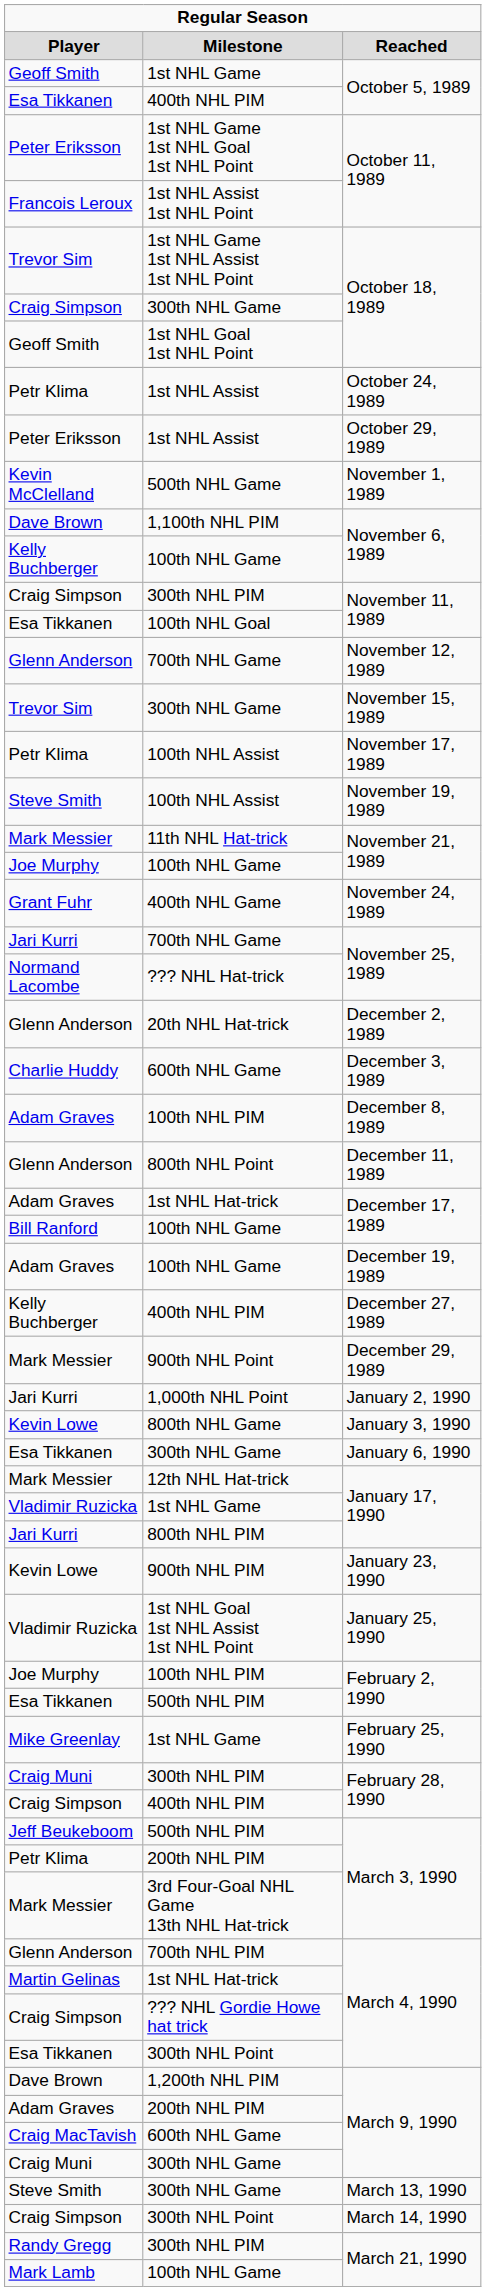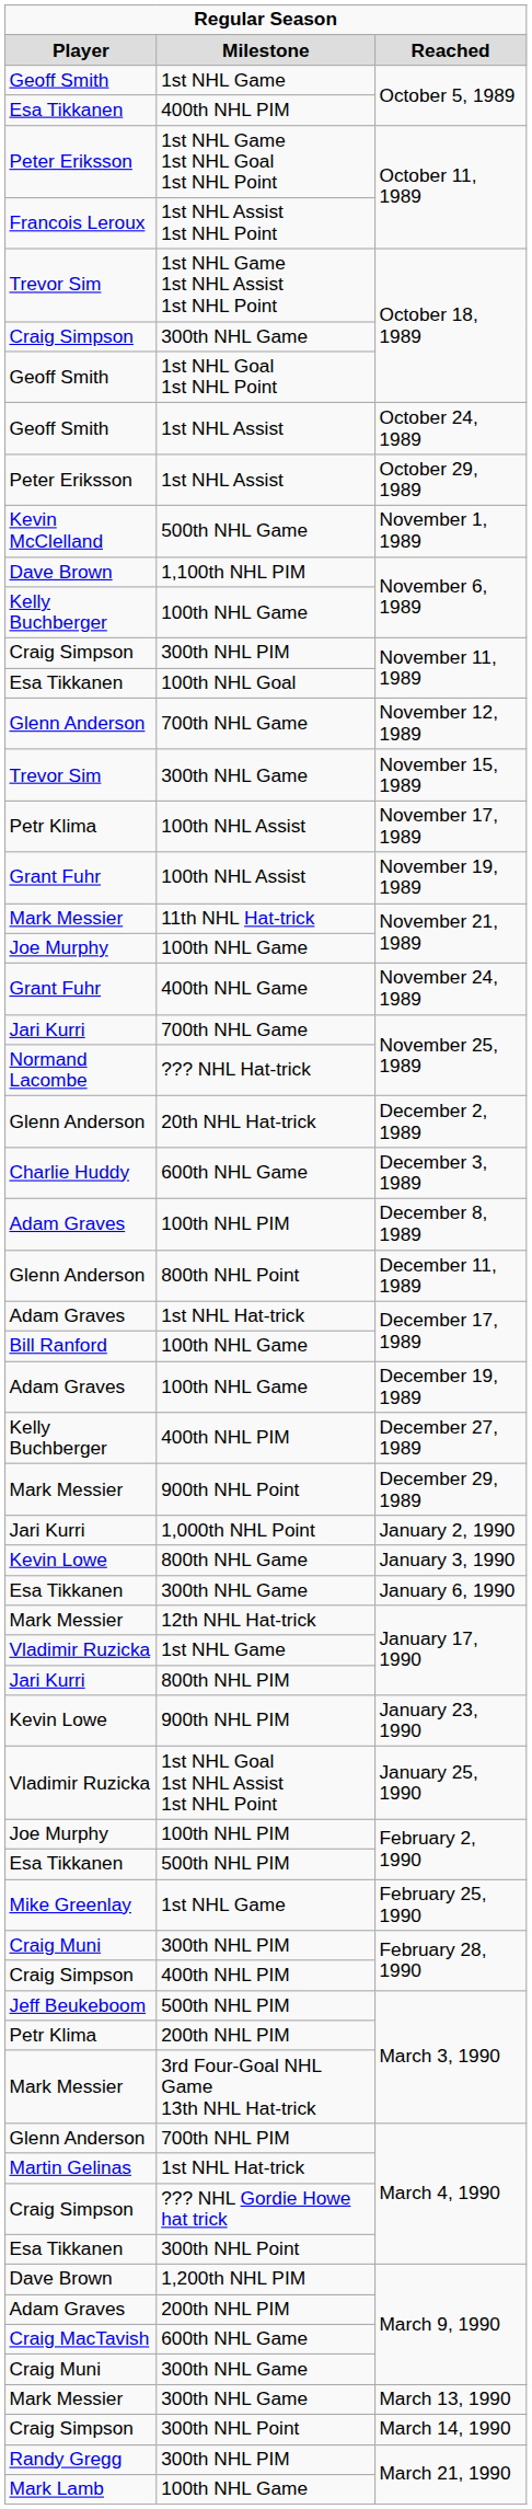 <table class="wikitable" style="width:50%;">
 <tr>
 <td colspan="10" style="text-align:center;"><strong>Regular Season</strong></td>
 </tr>
 <tr style="text-align:center; background:#ddd;">
 <td><strong>Player</strong></td>
 <td><strong>Milestone</strong></td>
 <td><strong>Reached</strong></td>
 </tr>
 <tr>
 <td><a href='#'>Geoff Smith</a></td>
 <td>1st NHL Game</td>
 <td rowspan="2">October 5, 1989</td>
 </tr>
 <tr>
 <td><a href='#'>Esa Tikkanen</a></td>
 <td>400th NHL PIM</td>
 </tr>
 <tr>
 <td><a href='#'>Peter Eriksson</a></td>
 <td>1st NHL Game<br>1st NHL Goal<br>1st NHL Point</td>
 <td rowspan="2">October 11, 1989</td>
 </tr>
 <tr>
 <td><a href='#'>Francois Leroux</a></td>
 <td>1st NHL Assist<br>1st NHL Point</td>
 </tr>
 <tr>
 <td><a href='#'>Trevor Sim</a></td>
 <td>1st NHL Game<br>1st NHL Assist<br>1st NHL Point</td>
 <td rowspan="3">October 18, 1989</td>
 </tr>
 <tr>
 <td><a href='#'>Craig Simpson</a></td>
 <td>300th NHL Game</td>
 </tr>
 <tr>
 <td>Geoff Smith</td>
 <td>1st NHL Goal<br>1st NHL Point</td>
 </tr>
 <tr>
-<td>Petr Klima</td>
+<td>Geoff Smith</td>
 <td>1st NHL Assist</td>
 <td>October 24, 1989</td>
 </tr>
 <tr>
 <td>Peter Eriksson</td>
 <td>1st NHL Assist</td>
 <td>October 29, 1989</td>
 </tr>
 <tr>
 <td><a href='#'>Kevin McClelland</a></td>
 <td>500th NHL Game</td>
 <td>November 1, 1989</td>
 </tr>
 <tr>
 <td><a href='#'>Dave Brown</a></td>
 <td>1,100th NHL PIM</td>
 <td rowspan="2">November 6, 1989</td>
 </tr>
 <tr>
 <td><a href='#'>Kelly Buchberger</a></td>
 <td>100th NHL Game</td>
 </tr>
 <tr>
 <td>Craig Simpson</td>
 <td>300th NHL PIM</td>
 <td rowspan="2">November 11, 1989</td>
 </tr>
 <tr>
 <td>Esa Tikkanen</td>
 <td>100th NHL Goal</td>
 </tr>
 <tr>
 <td><a href='#'>Glenn Anderson</a></td>
 <td>700th NHL Game</td>
 <td>November 12, 1989</td>
 </tr>
 <tr>
 <td><a href='#'>Trevor Sim</a></td>
 <td>300th NHL Game</td>
 <td>November 15, 1989</td>
 </tr>
 <tr>
 <td>Petr Klima</td>
 <td>100th NHL Assist</td>
 <td>November 17, 1989</td>
 </tr>
 <tr>
-<td><a href='#'>Steve Smith</a></td>
+<td><a href='#'>Grant Fuhr</a></td>
 <td>100th NHL Assist</td>
 <td>November 19, 1989</td>
 </tr>
 <tr>
 <td><a href='#'>Mark Messier</a></td>
 <td>11th NHL <a href='#'>Hat-trick</a></td>
 <td rowspan="2">November 21, 1989</td>
 </tr>
 <tr>
 <td><a href='#'>Joe Murphy</a></td>
 <td>100th NHL Game</td>
 </tr>
 <tr>
 <td><a href='#'>Grant Fuhr</a></td>
 <td>400th NHL Game</td>
 <td>November 24, 1989</td>
 </tr>
 <tr>
 <td><a href='#'>Jari Kurri</a></td>
 <td>700th NHL Game</td>
 <td rowspan="2">November 25, 1989</td>
 </tr>
 <tr>
 <td><a href='#'>Normand Lacombe</a></td>
 <td>??? NHL Hat-trick</td>
 </tr>
 <tr>
 <td>Glenn Anderson</td>
 <td>20th NHL Hat-trick</td>
 <td>December 2, 1989</td>
 </tr>
 <tr>
 <td><a href='#'>Charlie Huddy</a></td>
 <td>600th NHL Game</td>
 <td>December 3, 1989</td>
 </tr>
 <tr>
 <td><a href='#'>Adam Graves</a></td>
 <td>100th NHL PIM</td>
 <td>December 8, 1989</td>
 </tr>
 <tr>
 <td>Glenn Anderson</td>
 <td>800th NHL Point</td>
 <td>December 11, 1989</td>
 </tr>
 <tr>
 <td>Adam Graves</td>
 <td>1st NHL Hat-trick</td>
 <td rowspan="2">December 17, 1989</td>
 </tr>
 <tr>
 <td><a href='#'>Bill Ranford</a></td>
 <td>100th NHL Game</td>
 </tr>
 <tr>
 <td>Adam Graves</td>
 <td>100th NHL Game</td>
 <td>December 19, 1989</td>
 </tr>
 <tr>
 <td>Kelly Buchberger</td>
 <td>400th NHL PIM</td>
 <td>December 27, 1989</td>
 </tr>
 <tr>
 <td>Mark Messier</td>
 <td>900th NHL Point</td>
 <td>December 29, 1989</td>
 </tr>
 <tr>
 <td>Jari Kurri</td>
 <td>1,000th NHL Point</td>
 <td>January 2, 1990</td>
 </tr>
 <tr>
 <td><a href='#'>Kevin Lowe</a></td>
 <td>800th NHL Game</td>
 <td>January 3, 1990</td>
 </tr>
 <tr>
 <td>Esa Tikkanen</td>
 <td>300th NHL Game</td>
 <td>January 6, 1990</td>
 </tr>
 <tr>
 <td>Mark Messier</td>
 <td>12th NHL Hat-trick</td>
 <td rowspan="3">January 17, 1990</td>
 </tr>
 <tr>
 <td><a href='#'>Vladimir Ruzicka</a></td>
 <td>1st NHL Game</td>
 </tr>
 <tr>
 <td><a href='#'>Jari Kurri</a></td>
 <td>800th NHL PIM</td>
 </tr>
 <tr>
 <td>Kevin Lowe</td>
 <td>900th NHL PIM</td>
 <td>January 23, 1990</td>
 </tr>
 <tr>
 <td>Vladimir Ruzicka</td>
 <td>1st NHL Goal<br>1st NHL Assist<br>1st NHL Point</td>
 <td>January 25, 1990</td>
 </tr>
 <tr>
 <td>Joe Murphy</td>
 <td>100th NHL PIM</td>
 <td rowspan="2">February 2, 1990</td>
 </tr>
 <tr>
 <td>Esa Tikkanen</td>
 <td>500th NHL PIM</td>
 </tr>
 <tr>
 <td><a href='#'>Mike Greenlay</a></td>
 <td>1st NHL Game</td>
 <td>February 25, 1990</td>
 </tr>
 <tr>
 <td><a href='#'>Craig Muni</a></td>
 <td>300th NHL PIM</td>
 <td rowspan="2">February 28, 1990</td>
 </tr>
 <tr>
 <td>Craig Simpson</td>
 <td>400th NHL PIM</td>
 </tr>
 <tr>
 <td><a href='#'>Jeff Beukeboom</a></td>
 <td>500th NHL PIM</td>
 <td rowspan="3">March 3, 1990</td>
 </tr>
 <tr>
 <td>Petr Klima</td>
 <td>200th NHL PIM</td>
 </tr>
 <tr>
 <td>Mark Messier</td>
 <td>3rd Four-Goal NHL Game<br>13th NHL Hat-trick</td>
 </tr>
 <tr>
 <td>Glenn Anderson</td>
 <td>700th NHL PIM</td>
 <td rowspan="4">March 4, 1990</td>
 </tr>
 <tr>
 <td><a href='#'>Martin Gelinas</a></td>
 <td>1st NHL Hat-trick</td>
 </tr>
 <tr>
 <td>Craig Simpson</td>
 <td>??? NHL <a href='#'>Gordie Howe hat trick</a></td>
 </tr>
 <tr>
 <td>Esa Tikkanen</td>
 <td>300th NHL Point</td>
 </tr>
 <tr>
 <td>Dave Brown</td>
 <td>1,200th NHL PIM</td>
 <td rowspan="4">March 9, 1990</td>
 </tr>
 <tr>
 <td>Adam Graves</td>
 <td>200th NHL PIM</td>
 </tr>
 <tr>
 <td><a href='#'>Craig MacTavish</a></td>
 <td>600th NHL Game</td>
 </tr>
 <tr>
 <td>Craig Muni</td>
 <td>300th NHL Game</td>
 </tr>
 <tr>
-<td>Steve Smith</td>
+<td>Mark Messier</td>
 <td>300th NHL Game</td>
 <td>March 13, 1990</td>
 </tr>
 <tr>
 <td>Craig Simpson</td>
 <td>300th NHL Point</td>
 <td>March 14, 1990</td>
 </tr>
 <tr>
 <td><a href='#'>Randy Gregg</a></td>
 <td>300th NHL PIM</td>
 <td rowspan="2">March 21, 1990</td>
 </tr>
 <tr>
 <td><a href='#'>Mark Lamb</a></td>
 <td>100th NHL Game</td>
 </tr>
 </table>
